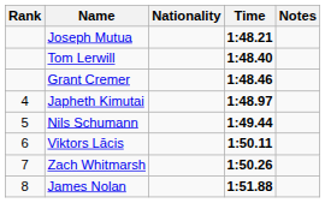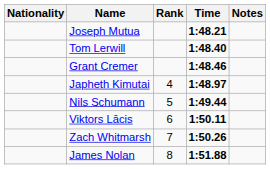 <table class="wikitable sortable" style="text-align:center">
 <tr>
+<th>Nationality</th>
+<th>Name</th>
 <th>Rank</th>
-<th>Name</th>
-<th>Nationality</th>
 <th>Time</th>
 <th>Notes</th>
 </tr>
 <tr>
+<td align=left></td>
+<td align=left><a href='#'>Joseph Mutua</a></td>
 <td></td>
-<td align=left><a href='#'>Joseph Mutua</a></td>
-<td align=left></td>
 <td><strong>1:48.21</strong></td>
 <td></td>
 </tr>
 <tr>
+<td align=left></td>
+<td align=left><a href='#'>Tom Lerwill</a></td>
 <td></td>
-<td align=left><a href='#'>Tom Lerwill</a></td>
-<td align=left></td>
 <td><strong>1:48.40</strong></td>
 <td></td>
 </tr>
 <tr>
+<td align=left></td>
+<td align=left><a href='#'>Grant Cremer</a></td>
 <td></td>
-<td align=left><a href='#'>Grant Cremer</a></td>
-<td align=left></td>
 <td><strong>1:48.46</strong></td>
 <td></td>
 </tr>
 <tr>
+<td align=left></td>
+<td align=left><a href='#'>Japheth Kimutai</a></td>
 <td>4</td>
-<td align=left><a href='#'>Japheth Kimutai</a></td>
-<td align=left></td>
 <td><strong>1:48.97</strong></td>
 <td></td>
 </tr>
 <tr>
+<td align=left></td>
+<td align=left><a href='#'>Nils Schumann</a></td>
 <td>5</td>
-<td align=left><a href='#'>Nils Schumann</a></td>
-<td align=left></td>
 <td><strong>1:49.44</strong></td>
 <td></td>
 </tr>
 <tr>
+<td align=left></td>
+<td align=left><a href='#'>Viktors Lācis</a></td>
 <td>6</td>
-<td align=left><a href='#'>Viktors Lācis</a></td>
-<td align=left></td>
 <td><strong>1:50.11</strong></td>
 <td></td>
 </tr>
 <tr>
+<td align=left></td>
+<td align=left><a href='#'>Zach Whitmarsh</a></td>
 <td>7</td>
-<td align=left><a href='#'>Zach Whitmarsh</a></td>
-<td align=left></td>
 <td><strong>1:50.26</strong></td>
 <td></td>
 </tr>
 <tr>
+<td align=left></td>
+<td align=left><a href='#'>James Nolan</a></td>
 <td>8</td>
-<td align=left><a href='#'>James Nolan</a></td>
-<td align=left></td>
 <td><strong>1:51.88</strong></td>
 <td></td>
 </tr>
 </table>
